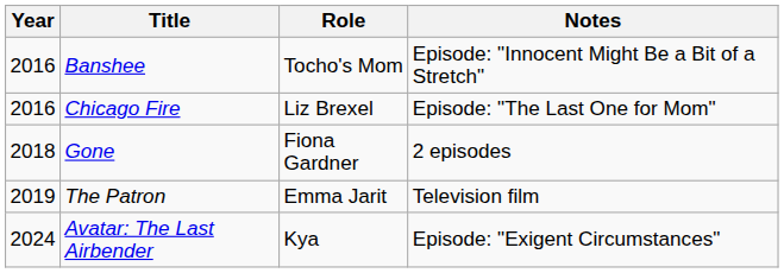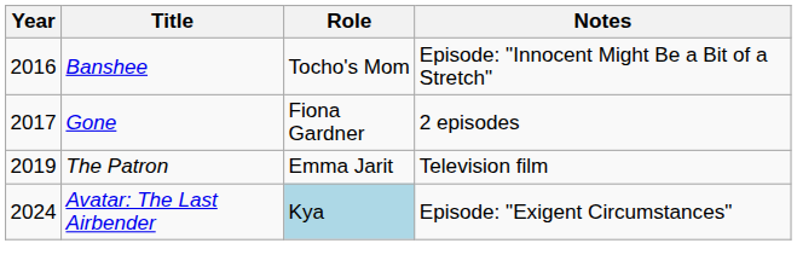 <table class="wikitable sortable">
 <tr>
 <th>Year</th>
 <th>Title</th>
 <th>Role</th>
 <th>Notes</th>
 </tr>
 <tr>
 <td>2016</td>
 <td><a href='#'><em>Banshee</em></a></td>
 <td>Tocho's Mom</td>
 <td>Episode: "Innocent Might Be a Bit of a Stretch"</td>
 </tr>
 <tr>
-<td>2016</td>
-<td><a href='#'><em>Chicago Fire</em></a></td>
-<td>Liz Brexel</td>
-<td>Episode: "The Last One for Mom"</td>
-</tr>
-<tr>
-<td>2018</td>
+<td>2017</td>
 <td><a href='#'><em>Gone</em></a></td>
 <td>Fiona Gardner</td>
 <td>2 episodes</td>
 </tr>
 <tr>
 <td>2019</td>
 <td><em>The Patron</em></td>
 <td>Emma Jarit</td>
 <td>Television film</td>
 </tr>
 <tr>
 <td>2024</td>
 <td><em><a href='#'>Avatar: The Last Airbender</a></em></td>
-<td>Kya</td>
+<td style="background: lightblue;">Kya</td>
 <td>Episode: "Exigent Circumstances"</td>
 </tr>
 </table>
